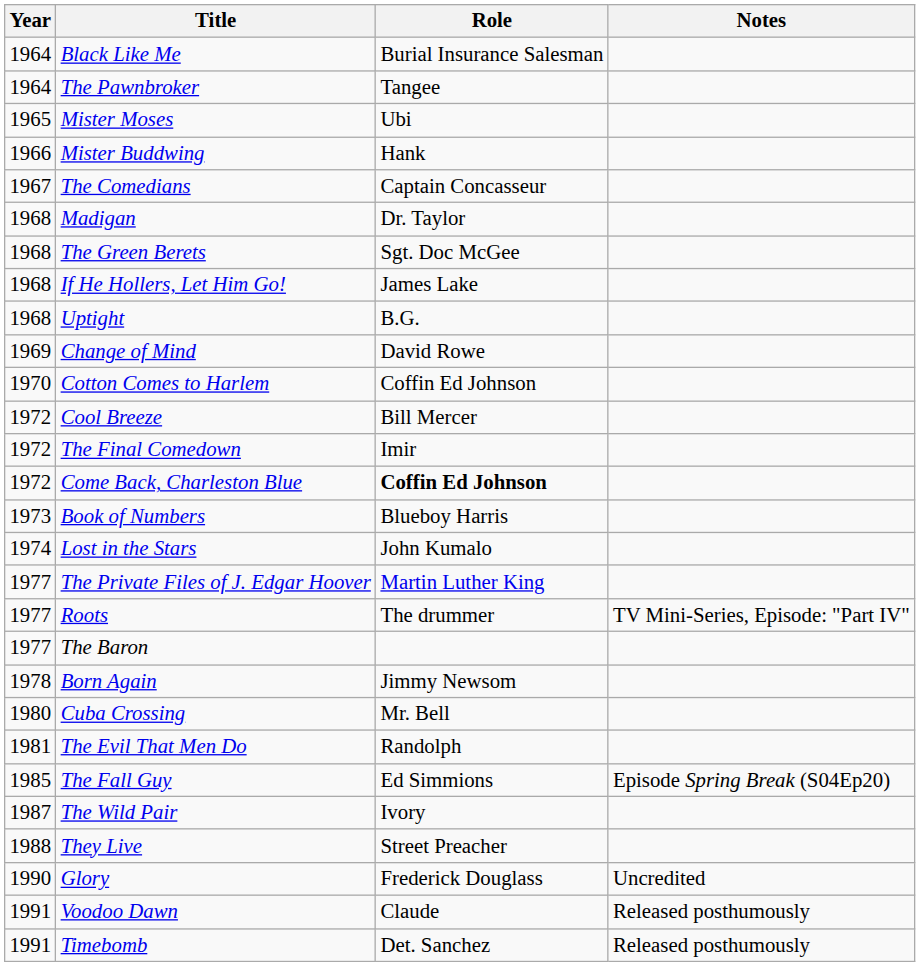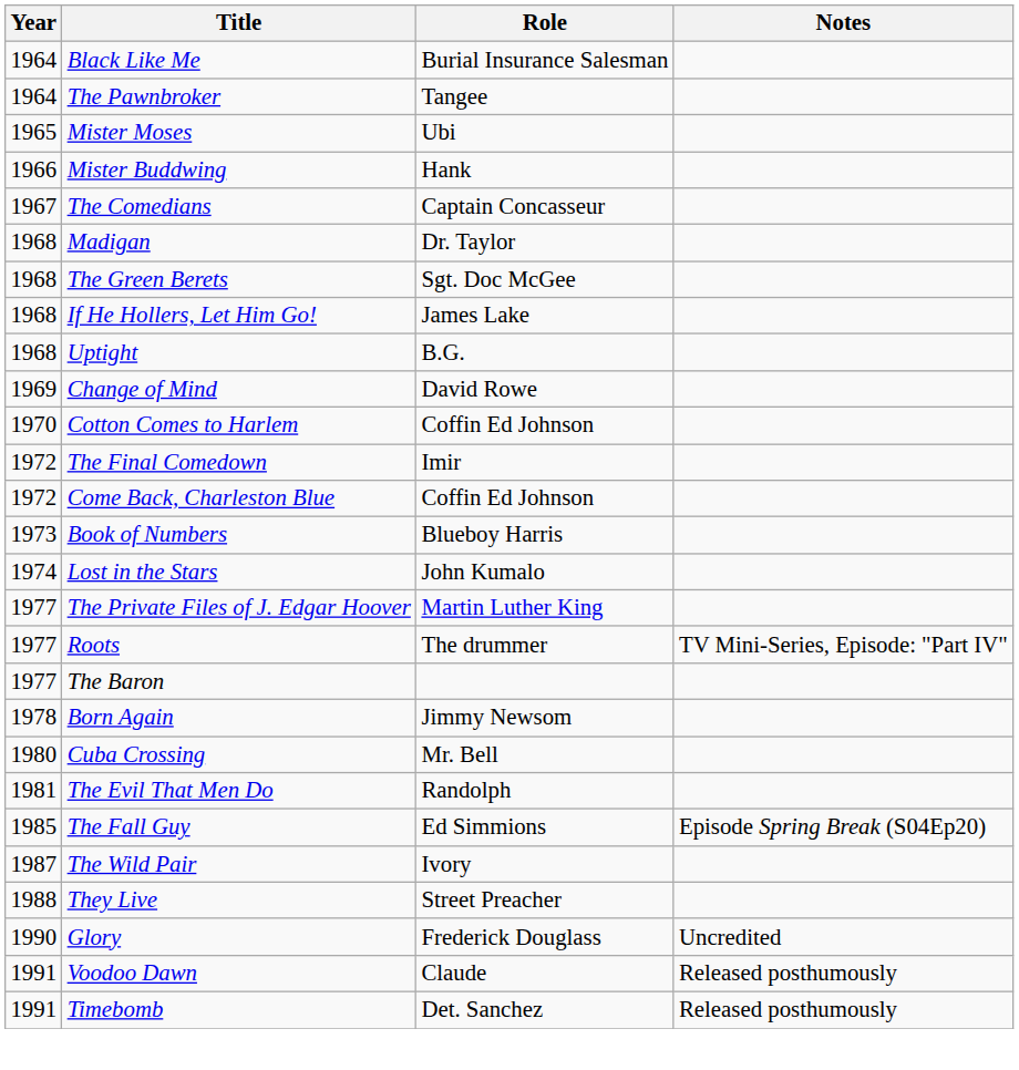 <table class="wikitable">
 <tr>
 <th>Year</th>
 <th>Title</th>
 <th>Role</th>
 <th>Notes</th>
 </tr>
 <tr>
 <td>1964</td>
 <td><em><a href='#'>Black Like Me</a></em></td>
 <td>Burial Insurance Salesman</td>
 <td></td>
 </tr>
 <tr>
 <td>1964</td>
 <td><em><a href='#'>The Pawnbroker</a></em></td>
 <td>Tangee</td>
 <td></td>
 </tr>
 <tr>
 <td>1965</td>
 <td><em><a href='#'>Mister Moses</a></em></td>
 <td>Ubi</td>
 <td></td>
 </tr>
 <tr>
 <td>1966</td>
 <td><em><a href='#'>Mister Buddwing</a></em></td>
 <td>Hank</td>
 <td></td>
 </tr>
 <tr>
 <td>1967</td>
 <td><em><a href='#'>The Comedians</a></em></td>
 <td>Captain Concasseur</td>
 <td></td>
 </tr>
 <tr>
 <td>1968</td>
 <td><em><a href='#'>Madigan</a></em></td>
 <td>Dr. Taylor</td>
 <td></td>
 </tr>
 <tr>
 <td>1968</td>
 <td><em><a href='#'>The Green Berets</a></em></td>
 <td>Sgt. Doc McGee</td>
 <td></td>
 </tr>
 <tr>
 <td>1968</td>
 <td><em><a href='#'>If He Hollers, Let Him Go!</a></em></td>
 <td>James Lake</td>
 <td></td>
 </tr>
 <tr>
 <td>1968</td>
 <td><em><a href='#'>Uptight</a></em></td>
 <td>B.G.</td>
 <td></td>
 </tr>
 <tr>
 <td>1969</td>
 <td><em><a href='#'>Change of Mind</a></em></td>
 <td>David Rowe</td>
 <td></td>
 </tr>
 <tr>
 <td>1970</td>
 <td><em><a href='#'>Cotton Comes to Harlem</a></em></td>
 <td>Coffin Ed Johnson</td>
 <td></td>
 </tr>
 <tr>
 <td>1972</td>
-<td><em><a href='#'>Cool Breeze</a></em></td>
-<td>Bill Mercer</td>
-<td></td>
-</tr>
-<tr>
-<td>1972</td>
 <td><em><a href='#'>The Final Comedown</a></em></td>
 <td>Imir</td>
 <td></td>
 </tr>
 <tr>
 <td>1972</td>
 <td><em><a href='#'>Come Back, Charleston Blue</a></em></td>
-<td><strong>Coffin Ed Johnson</strong></td>
+<td>Coffin Ed Johnson</td>
 <td></td>
 </tr>
 <tr>
 <td>1973</td>
 <td><em><a href='#'>Book of Numbers</a></em></td>
 <td>Blueboy Harris</td>
 <td></td>
 </tr>
 <tr>
 <td>1974</td>
 <td><em><a href='#'>Lost in the Stars</a></em></td>
 <td>John Kumalo</td>
 <td></td>
 </tr>
 <tr>
 <td>1977</td>
 <td><em><a href='#'>The Private Files of J. Edgar Hoover</a></em></td>
 <td><a href='#'>Martin Luther King</a></td>
 <td></td>
 </tr>
 <tr>
 <td>1977</td>
 <td><em><a href='#'>Roots</a></em></td>
 <td>The drummer</td>
 <td>TV Mini-Series, Episode: "Part IV"</td>
 </tr>
 <tr>
 <td>1977</td>
 <td><em>The Baron</em></td>
 <td></td>
 <td></td>
 </tr>
 <tr>
 <td>1978</td>
 <td><em><a href='#'>Born Again</a></em></td>
 <td>Jimmy Newsom</td>
 <td></td>
 </tr>
 <tr>
 <td>1980</td>
 <td><em><a href='#'>Cuba Crossing</a></em></td>
 <td>Mr. Bell</td>
 <td></td>
 </tr>
 <tr>
 <td>1981</td>
 <td><em><a href='#'>The Evil That Men Do</a></em></td>
 <td>Randolph</td>
 <td></td>
 </tr>
 <tr>
 <td>1985</td>
 <td><em><a href='#'>The Fall Guy</a></em></td>
 <td>Ed Simmions</td>
 <td>Episode <em>Spring Break</em> (S04Ep20)</td>
 </tr>
 <tr>
 <td>1987</td>
 <td><em><a href='#'>The Wild Pair</a></em></td>
 <td>Ivory</td>
 <td></td>
 </tr>
 <tr>
 <td>1988</td>
 <td><em><a href='#'>They Live</a></em></td>
 <td>Street Preacher</td>
 <td></td>
 </tr>
 <tr>
 <td>1990</td>
 <td><em><a href='#'>Glory</a></em></td>
 <td>Frederick Douglass</td>
 <td>Uncredited</td>
 </tr>
 <tr>
 <td>1991</td>
 <td><em><a href='#'>Voodoo Dawn</a></em></td>
 <td>Claude</td>
 <td>Released posthumously</td>
 </tr>
 <tr>
 <td>1991</td>
 <td><em><a href='#'>Timebomb</a></em></td>
 <td>Det. Sanchez</td>
 <td>Released posthumously</td>
 </tr>
 </table>
